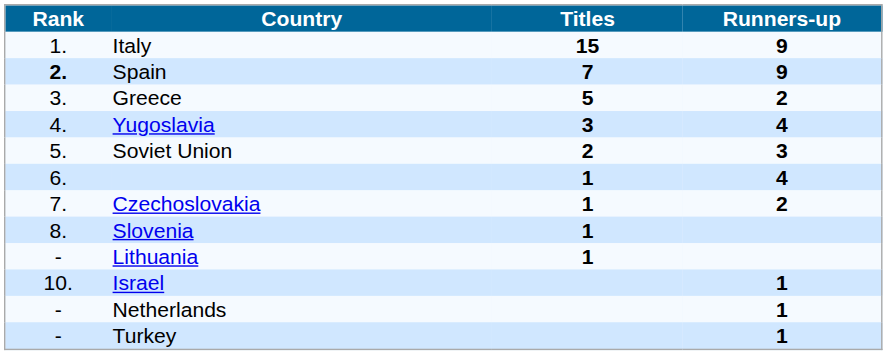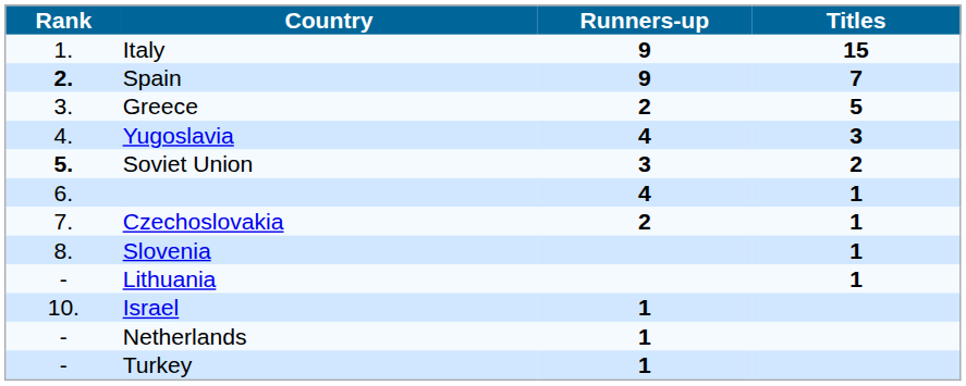 <table cellspacing="0" style="background: #EBF5FF; border: 1px #aaa solid; border-collapse: collapse; font-size: 95%;" width=50%>
 <tr bgcolor=#006699 style="color:white;">
 <th width=5%>Rank</th>
 <th width=20%>Country</th>
+<th width=10%>Runners-up</th>
 <th width=10%>Titles</th>
-<th width=10%>Runners-up</th>
 </tr>
 <tr bgcolor=#F5FAFF>
 <td align=center>1.</td>
 <td> Italy</td>
+<td align=center><strong>9</strong></td>
 <td align=center><strong>15</strong></td>
-<td align=center><strong>9</strong></td>
 </tr>
 <tr bgcolor=#D0E7FF>
 <td align=center><strong>2.</strong></td>
 <td> Spain</td>
+<td align=center><strong>9</strong></td>
 <td align=center><strong>7</strong></td>
-<td align=center><strong>9</strong></td>
 </tr>
 <tr bgcolor=#F5FAFF>
 <td align=center>3.</td>
 <td> Greece</td>
+<td align=center><strong>2</strong></td>
 <td align=center><strong>5</strong></td>
-<td align=center><strong>2</strong></td>
 </tr>
 <tr bgcolor=#D0E7FF>
 <td align=center>4.</td>
 <td> <a href='#'>Yugoslavia</a></td>
+<td align=center><strong>4</strong></td>
 <td align=center><strong>3</strong></td>
-<td align=center><strong>4</strong></td>
 </tr>
 <tr bgcolor=#F5FAFF>
-<td align=center>5.</td>
+<td align=center><strong>5.</strong></td>
 <td> Soviet Union</td>
+<td align=center><strong>3</strong></td>
 <td align=center><strong>2</strong></td>
-<td align=center><strong>3</strong></td>
 </tr>
 <tr bgcolor=#D0E7FF>
 <td align=center>6.</td>
 <td></td>
+<td align=center><strong>4</strong></td>
 <td align=center><strong>1</strong></td>
-<td align=center><strong>4</strong></td>
 </tr>
 <tr bgcolor=#F5FAFF>
 <td align=center>7.</td>
 <td> <a href='#'>Czechoslovakia</a></td>
+<td align=center><strong>2</strong></td>
 <td align=center><strong>1</strong></td>
-<td align=center><strong>2</strong></td>
 </tr>
 <tr bgcolor=#D0E7FF>
 <td align=center>8.</td>
 <td> <a href='#'>Slovenia</a></td>
+<td align=center></td>
+<td align=center><strong>1</strong></td>
+</tr>
+<tr bgcolor=#F5FAFF>
+<td align=center>-</td>
+<td> <a href='#'>Lithuania</a></td>
+<td align=center></td>
+<td align=center><strong>1</strong></td>
+</tr>
+<tr bgcolor=#D0E7FF>
+<td align=center>10.</td>
+<td> <a href='#'>Israel</a></td>
 <td align=center><strong>1</strong></td>
 <td align=center></td>
 </tr>
 <tr bgcolor=#F5FAFF>
 <td align=center>-</td>
-<td> <a href='#'>Lithuania</a></td>
+<td> Netherlands</td>
 <td align=center><strong>1</strong></td>
 <td align=center></td>
 </tr>
 <tr bgcolor=#D0E7FF>
-<td align=center>10.</td>
-<td> <a href='#'>Israel</a></td>
-<td align=center></td>
-<td align=center><strong>1</strong></td>
-</tr>
-<tr bgcolor=#F5FAFF>
-<td align=center>-</td>
-<td> Netherlands</td>
-<td align=center></td>
-<td align=center><strong>1</strong></td>
-</tr>
-<tr bgcolor=#D0E7FF>
 <td align=center>-</td>
 <td> Turkey</td>
+<td align=center><strong>1</strong></td>
 <td align=center></td>
-<td align=center><strong>1</strong></td>
 </tr>
 </table>
